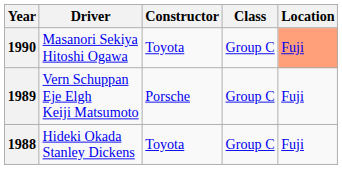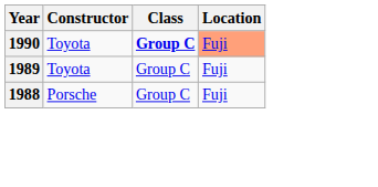 <table class="wikitable" style="font-size: 95%;">
 <tr>
 <th>Year</th>
-<th>Driver</th>
 <th>Constructor</th>
 <th>Class</th>
 <th>Location</th>
 </tr>
 <tr>
 <th>1990</th>
-<td> <a href='#'>Masanori Sekiya</a><br> <a href='#'>Hitoshi Ogawa</a></td>
 <td><a href='#'>Toyota</a></td>
-<td><a href='#'>Group C</a></td>
+<td><strong><a href='#'>Group C</a></strong></td>
 <td style="background: lightsalmon;"><a href='#'>Fuji</a></td>
 </tr>
 <tr>
 <th>1989</th>
-<td> <a href='#'>Vern Schuppan</a><br> <a href='#'>Eje Elgh</a><br> <a href='#'>Keiji Matsumoto</a></td>
-<td><a href='#'>Porsche</a></td>
+<td><a href='#'>Toyota</a></td>
 <td><a href='#'>Group C</a></td>
 <td><a href='#'>Fuji</a></td>
 </tr>
 <tr>
 <th>1988</th>
-<td> <a href='#'>Hideki Okada</a><br> <a href='#'>Stanley Dickens</a></td>
-<td><a href='#'>Toyota</a></td>
+<td><a href='#'>Porsche</a></td>
 <td><a href='#'>Group C</a></td>
 <td><a href='#'>Fuji</a></td>
 </tr>
 </table>
